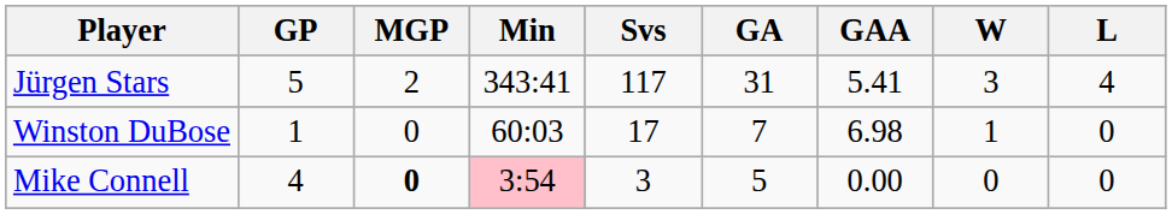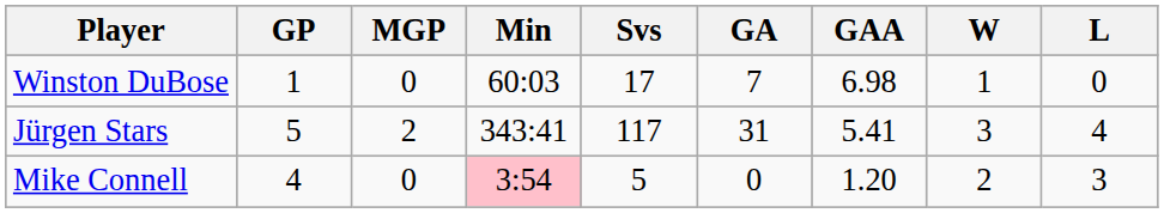 <table class="wikitable">
 <tr>
 <th bgcolor="#DDDDFF" width="20%">Player</th>
 <th bgcolor="#DDDDFF" width="10%">GP</th>
 <th bgcolor="#DDDDFF" width="10%">MGP</th>
 <th bgcolor="#DDDDFF" width="10%">Min</th>
 <th bgcolor="#DDDDFF" width="10%">Svs</th>
 <th bgcolor="#DDDDFF" width="10%">GA</th>
 <th bgcolor="#DDDDFF" width="10%">GAA</th>
 <th bgcolor="#DDDDFF" width="10%">W</th>
 <th bgcolor="#DDDDFF" width="10%">L</th>
 </tr>
 <tr align=center>
+<td align=left><a href='#'>Winston DuBose</a></td>
+<td>1</td>
+<td>0</td>
+<td>60:03</td>
+<td>17</td>
+<td>7</td>
+<td>6.98</td>
+<td>1</td>
+<td>0</td>
+</tr>
+<tr align=center>
 <td align=left><a href='#'>Jürgen Stars</a></td>
 <td>5</td>
 <td>2</td>
 <td>343:41</td>
 <td>117</td>
 <td>31</td>
 <td>5.41</td>
 <td>3</td>
 <td>4</td>
 </tr>
 <tr align=center>
-<td align=left><a href='#'>Winston DuBose</a></td>
-<td>1</td>
-<td>0</td>
-<td>60:03</td>
-<td>17</td>
-<td>7</td>
-<td>6.98</td>
-<td>1</td>
-<td>0</td>
-</tr>
-<tr align=center>
 <td align=left><a href='#'>Mike Connell</a></td>
 <td>4</td>
-<td><strong>0</strong></td>
+<td>0</td>
 <td style="background: pink;">3:54</td>
+<td>5</td>
+<td>0</td>
+<td>1.20</td>
+<td>2</td>
 <td>3</td>
-<td>5</td>
-<td>0.00</td>
-<td>0</td>
-<td>0</td>
 </tr>
 </table>
